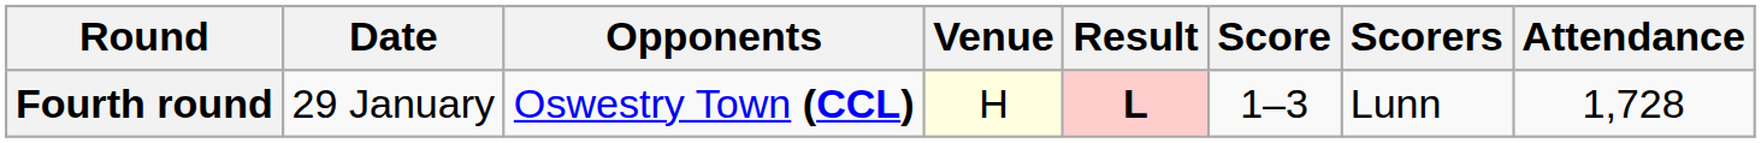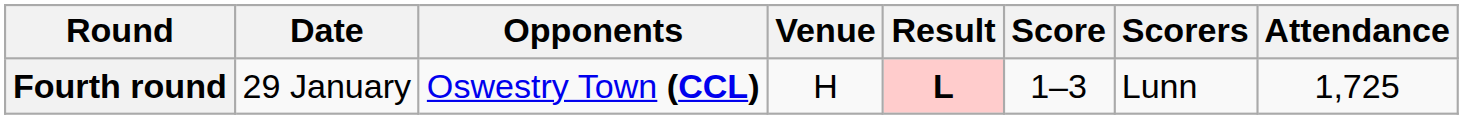 <table class="wikitable" style="text-align:center">
 <tr>
 <th>Round</th>
 <th>Date</th>
 <th>Opponents</th>
 <th>Venue</th>
 <th>Result</th>
 <th>Score</th>
 <th>Scorers</th>
 <th>Attendance</th>
 </tr>
 <tr>
 <th>Fourth round</th>
 <td>29 January</td>
 <td><a href='#'>Oswestry Town</a> <strong>(<a href='#'>CCL</a>)</strong></td>
-<td style="background: lightyellow;">H</td>
+<td>H</td>
 <td style="background-color:#FFCCCC"><strong>L</strong></td>
 <td>1–3</td>
 <td align="left">Lunn</td>
-<td>1,728</td>
+<td>1,725</td>
 </tr>
 </table>
